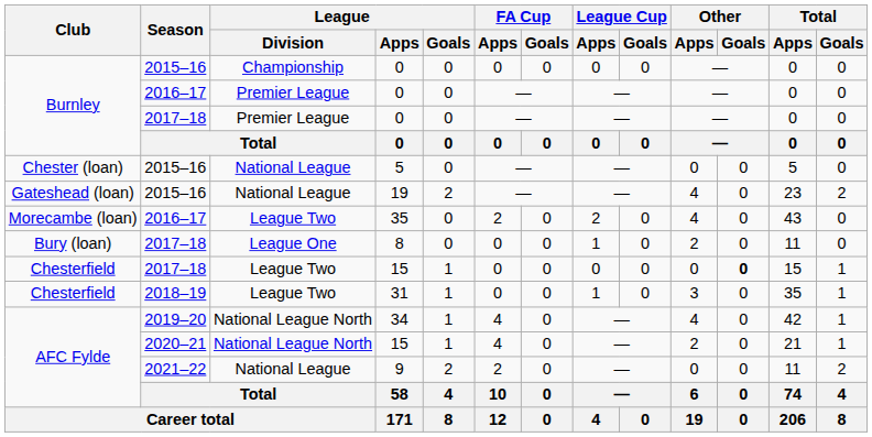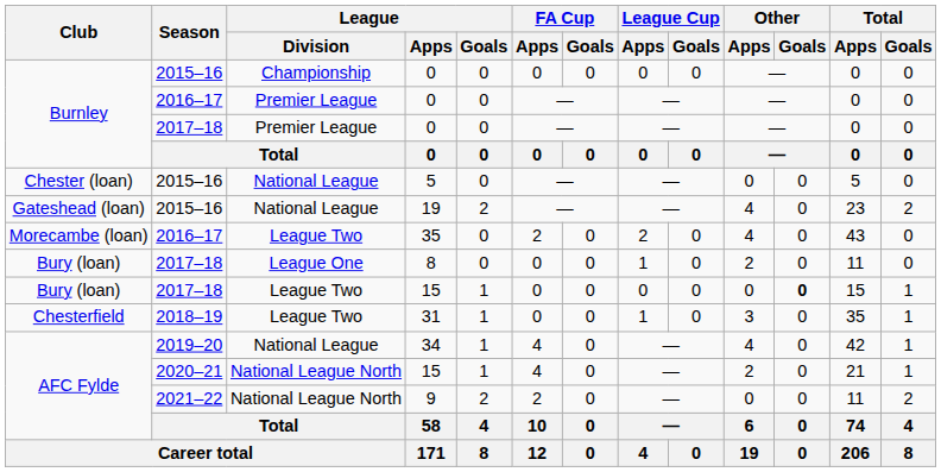 <table class=wikitable style="text-align: center;">
 <tr>
 <th rowspan=2>Club</th>
 <th rowspan=2>Season</th>
 <th colspan=3>League</th>
 <th colspan=2><a href='#'>FA Cup</a></th>
 <th colspan=2><a href='#'>League Cup</a></th>
 <th colspan=2>Other</th>
 <th colspan=2>Total</th>
 </tr>
 <tr>
 <th>Division</th>
 <th>Apps</th>
 <th>Goals</th>
 <th>Apps</th>
 <th>Goals</th>
 <th>Apps</th>
 <th>Goals</th>
 <th>Apps</th>
 <th>Goals</th>
 <th>Apps</th>
 <th>Goals</th>
 </tr>
 <tr>
 <td rowspan="4" valign="center"><a href='#'>Burnley</a></td>
 <td><a href='#'>2015–16</a></td>
 <td><a href='#'>Championship</a></td>
 <td>0</td>
 <td>0</td>
 <td>0</td>
 <td>0</td>
 <td>0</td>
 <td>0</td>
 <td colspan=2>—</td>
 <td>0</td>
 <td>0</td>
 </tr>
 <tr>
 <td><a href='#'>2016–17</a></td>
 <td><a href='#'>Premier League</a></td>
 <td>0</td>
 <td>0</td>
 <td colspan=2>—</td>
 <td colspan=2>—</td>
 <td colspan=2>—</td>
 <td>0</td>
 <td>0</td>
 </tr>
 <tr>
 <td><a href='#'>2017–18</a></td>
 <td>Premier League</td>
 <td>0</td>
 <td>0</td>
 <td colspan=2>—</td>
 <td colspan=2>—</td>
 <td colspan=2>—</td>
 <td>0</td>
 <td>0</td>
 </tr>
 <tr>
 <th colspan="2">Total</th>
 <th>0</th>
 <th>0</th>
 <th>0</th>
 <th>0</th>
 <th>0</th>
 <th>0</th>
 <th colspan=2>—</th>
 <th>0</th>
 <th>0</th>
 </tr>
 <tr>
 <td><a href='#'>Chester</a> (loan)</td>
 <td>2015–16</td>
 <td><a href='#'>National League</a></td>
 <td>5</td>
 <td>0</td>
 <td colspan=2>—</td>
 <td colspan=2>—</td>
 <td>0</td>
 <td>0</td>
 <td>5</td>
 <td>0</td>
 </tr>
 <tr>
 <td><a href='#'>Gateshead</a> (loan)</td>
 <td>2015–16</td>
 <td>National League</td>
 <td>19</td>
 <td>2</td>
 <td colspan=2>—</td>
 <td colspan=2>—</td>
 <td>4</td>
 <td>0</td>
 <td>23</td>
 <td>2</td>
 </tr>
 <tr>
 <td><a href='#'>Morecambe</a> (loan)</td>
 <td><a href='#'>2016–17</a></td>
 <td><a href='#'>League Two</a></td>
 <td>35</td>
 <td>0</td>
 <td>2</td>
 <td>0</td>
 <td>2</td>
 <td>0</td>
 <td>4</td>
 <td>0</td>
 <td>43</td>
 <td>0</td>
 </tr>
 <tr>
 <td><a href='#'>Bury</a> (loan)</td>
 <td><a href='#'>2017–18</a></td>
 <td><a href='#'>League One</a></td>
 <td>8</td>
 <td>0</td>
 <td>0</td>
 <td>0</td>
 <td>1</td>
 <td>0</td>
 <td>2</td>
 <td>0</td>
 <td>11</td>
 <td>0</td>
 </tr>
 <tr>
-<td><a href='#'>Chesterfield</a></td>
+<td><a href='#'>Bury</a> (loan)</td>
 <td><a href='#'>2017–18</a></td>
 <td>League Two</td>
 <td>15</td>
 <td>1</td>
 <td>0</td>
 <td>0</td>
 <td>0</td>
 <td>0</td>
 <td>0</td>
 <td><strong>0</strong></td>
 <td>15</td>
 <td>1</td>
 </tr>
 <tr>
 <td><a href='#'>Chesterfield</a></td>
 <td><a href='#'>2018–19</a></td>
 <td>League Two</td>
 <td>31</td>
 <td>1</td>
 <td>0</td>
 <td>0</td>
 <td>1</td>
 <td>0</td>
 <td>3</td>
 <td>0</td>
 <td>35</td>
 <td>1</td>
 </tr>
 <tr>
 <td rowspan=4><a href='#'>AFC Fylde</a></td>
 <td><a href='#'>2019–20</a></td>
-<td>National League North</td>
+<td>National League</td>
 <td>34</td>
 <td>1</td>
 <td>4</td>
 <td>0</td>
 <td colspan="2">—</td>
 <td>4</td>
 <td>0</td>
 <td>42</td>
 <td>1</td>
 </tr>
 <tr>
 <td><a href='#'>2020–21</a></td>
 <td><a href='#'>National League North</a></td>
 <td>15</td>
 <td>1</td>
 <td>4</td>
 <td>0</td>
 <td colspan="2">—</td>
 <td>2</td>
 <td>0</td>
 <td>21</td>
 <td>1</td>
 </tr>
 <tr>
 <td><a href='#'>2021–22</a></td>
-<td>National League</td>
+<td>National League North</td>
 <td>9</td>
 <td>2</td>
 <td>2</td>
 <td>0</td>
 <td colspan="2">—</td>
 <td>0</td>
 <td>0</td>
 <td>11</td>
 <td>2</td>
 </tr>
 <tr>
 <th colspan=2>Total</th>
 <th>58</th>
 <th>4</th>
 <th>10</th>
 <th>0</th>
 <th colspan="2">—</th>
 <th>6</th>
 <th>0</th>
 <th>74</th>
 <th>4</th>
 </tr>
 <tr>
 <th colspan=3>Career total</th>
 <th>171</th>
 <th>8</th>
 <th>12</th>
 <th>0</th>
 <th>4</th>
 <th>0</th>
 <th>19</th>
 <th>0</th>
 <th>206</th>
 <th>8</th>
 </tr>
 </table>
